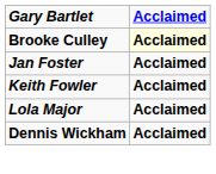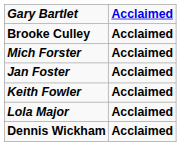 <table class="wikitable">
 <tr>
 <td><strong><em>Gary Bartlet</em></strong></td>
 <td><strong><a href='#'>Acclaimed</a></strong></td>
 </tr>
 <tr>
 <td><strong>Brooke Culley</strong></td>
-<td style="background: lightyellow;"><strong>Acclaimed</strong></td>
+<td><strong>Acclaimed</strong></td>
+</tr>
+<tr>
+<td><strong><em>Mich Forster</em></strong></td>
+<td><strong>Acclaimed</strong></td>
 </tr>
 <tr>
 <td><strong><em>Jan Foster</em></strong></td>
 <td><strong>Acclaimed</strong></td>
 </tr>
 <tr>
 <td><strong><em>Keith Fowler</em></strong></td>
 <td><strong>Acclaimed</strong></td>
 </tr>
 <tr>
 <td><strong><em>Lola Major</em></strong></td>
 <td><strong>Acclaimed</strong></td>
 </tr>
 <tr>
 <td><strong>Dennis Wickham</strong></td>
 <td><strong>Acclaimed</strong></td>
 </tr>
 </table>
